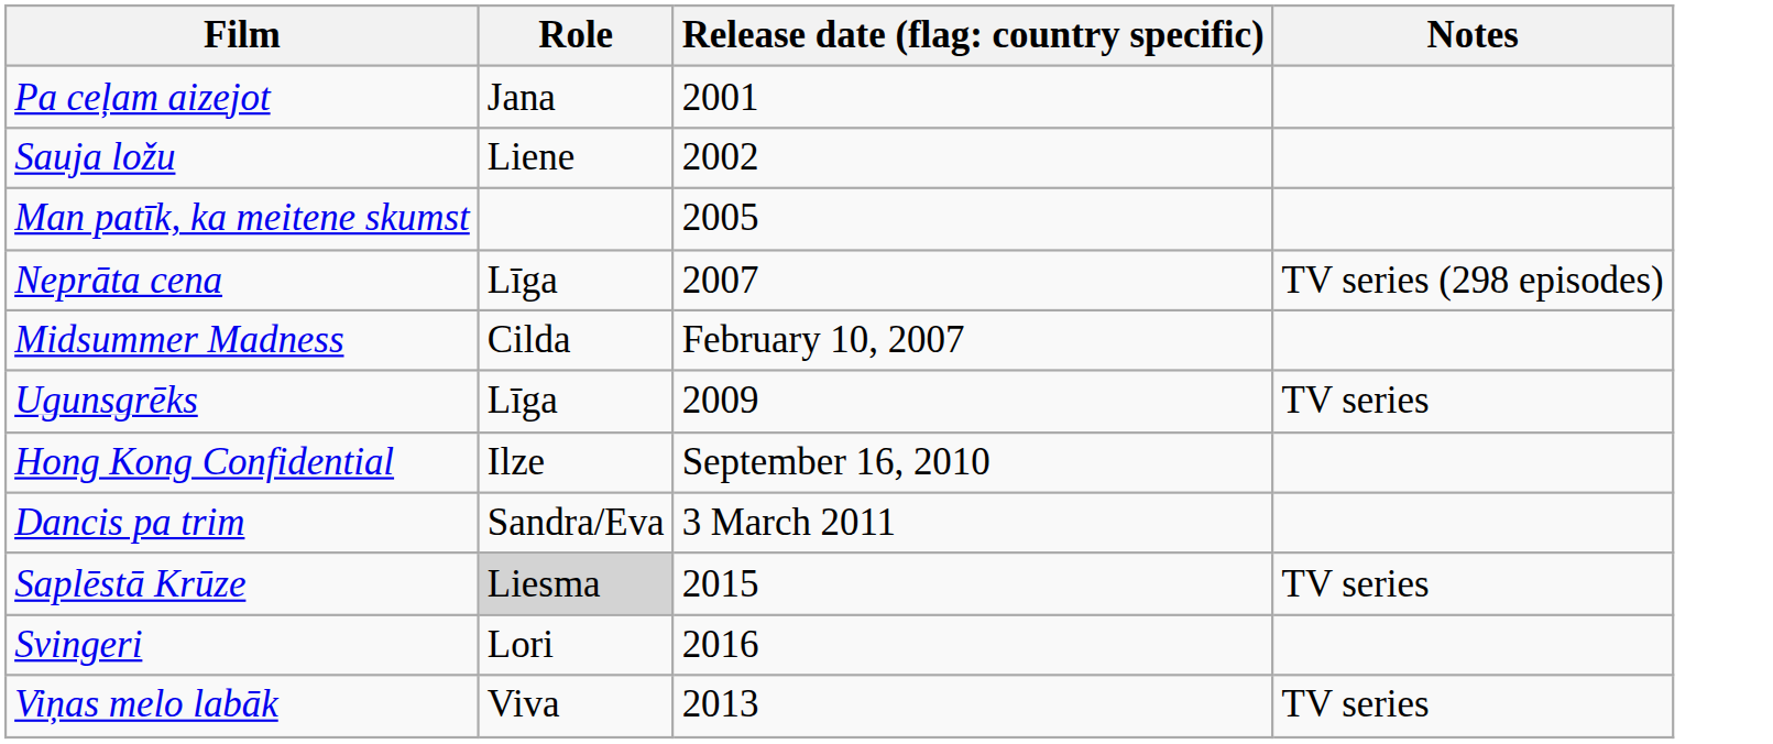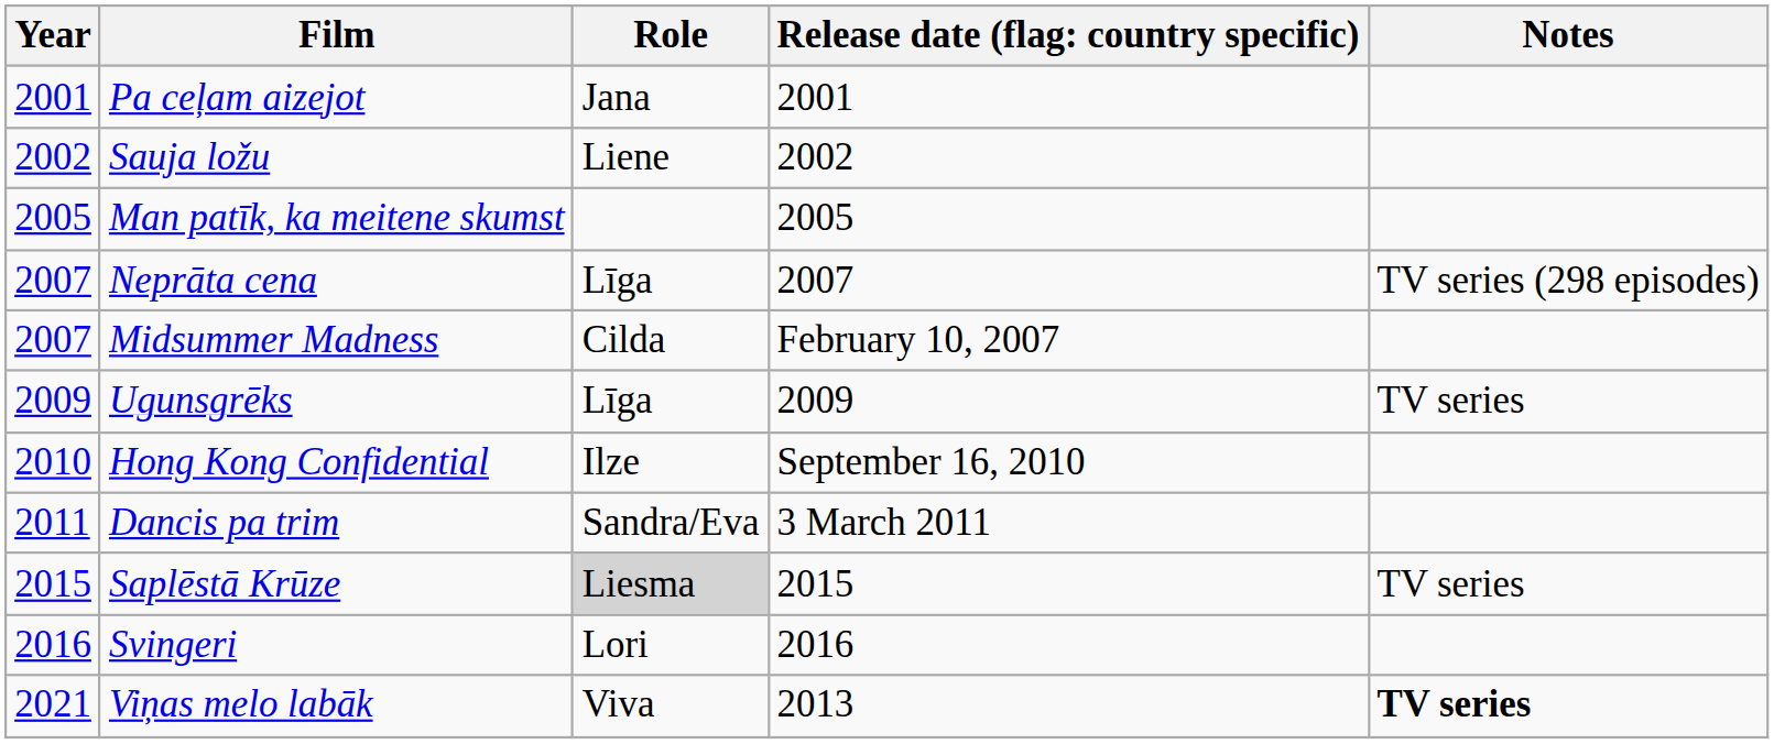 <table class="wikitable">
 <tr>
+<th>Year</th>
 <th>Film</th>
 <th>Role</th>
 <th>Release date (flag: country specific)</th>
 <th>Notes</th>
 </tr>
 <tr>
+<td rowspan="1"><a href='#'>2001</a></td>
 <td><em><a href='#'>Pa ceļam aizejot</a></em></td>
 <td>Jana</td>
 <td>2001</td>
 <td></td>
 </tr>
 <tr>
+<td rowspan="1"><a href='#'>2002</a></td>
 <td><em><a href='#'>Sauja ložu</a></em></td>
 <td>Liene</td>
 <td>2002</td>
 <td></td>
 </tr>
 <tr>
+<td rowspan="1"><a href='#'>2005</a></td>
 <td><em><a href='#'>Man patīk, ka meitene skumst</a></em></td>
 <td></td>
 <td>2005</td>
 <td></td>
 </tr>
 <tr>
+<td rowspan="1"><a href='#'>2007</a></td>
 <td><em><a href='#'>Neprāta cena</a></em></td>
 <td>Līga</td>
 <td>2007</td>
 <td>TV series (298 episodes)</td>
 </tr>
 <tr>
+<td rowspan="1"><a href='#'>2007</a></td>
 <td><em><a href='#'>Midsummer Madness</a></em></td>
 <td>Cilda</td>
 <td>February 10, 2007</td>
 <td></td>
 </tr>
 <tr>
+<td rowspan="1"><a href='#'>2009</a></td>
 <td><em><a href='#'>Ugunsgrēks</a></em></td>
 <td>Līga</td>
 <td>2009</td>
 <td>TV series</td>
 </tr>
 <tr>
+<td rowspan="1"><a href='#'>2010</a></td>
 <td><em><a href='#'>Hong Kong Confidential</a></em></td>
 <td>Ilze</td>
 <td>September 16, 2010</td>
 <td></td>
 </tr>
 <tr>
+<td rowspan="1"><a href='#'>2011</a></td>
 <td><em><a href='#'>Dancis pa trim</a></em></td>
 <td>Sandra/Eva</td>
 <td>3 March 2011</td>
 <td></td>
 </tr>
 <tr>
+<td rowspan="1"><a href='#'>2015</a></td>
 <td><em><a href='#'>Saplēstā Krūze</a></em></td>
 <td style="background: lightgrey;">Liesma</td>
 <td>2015</td>
 <td>TV series</td>
 </tr>
 <tr>
+<td rowspan="1"><a href='#'>2016</a></td>
 <td><em><a href='#'>Svingeri</a></em></td>
 <td>Lori</td>
 <td>2016</td>
 <td></td>
 </tr>
 <tr>
+<td rowspan="1"><a href='#'>2021</a></td>
 <td><em><a href='#'>Viņas melo labāk</a></em></td>
 <td>Viva</td>
 <td>2013</td>
-<td>TV series</td>
+<td><strong>TV series</strong></td>
 </tr>
 </table>
